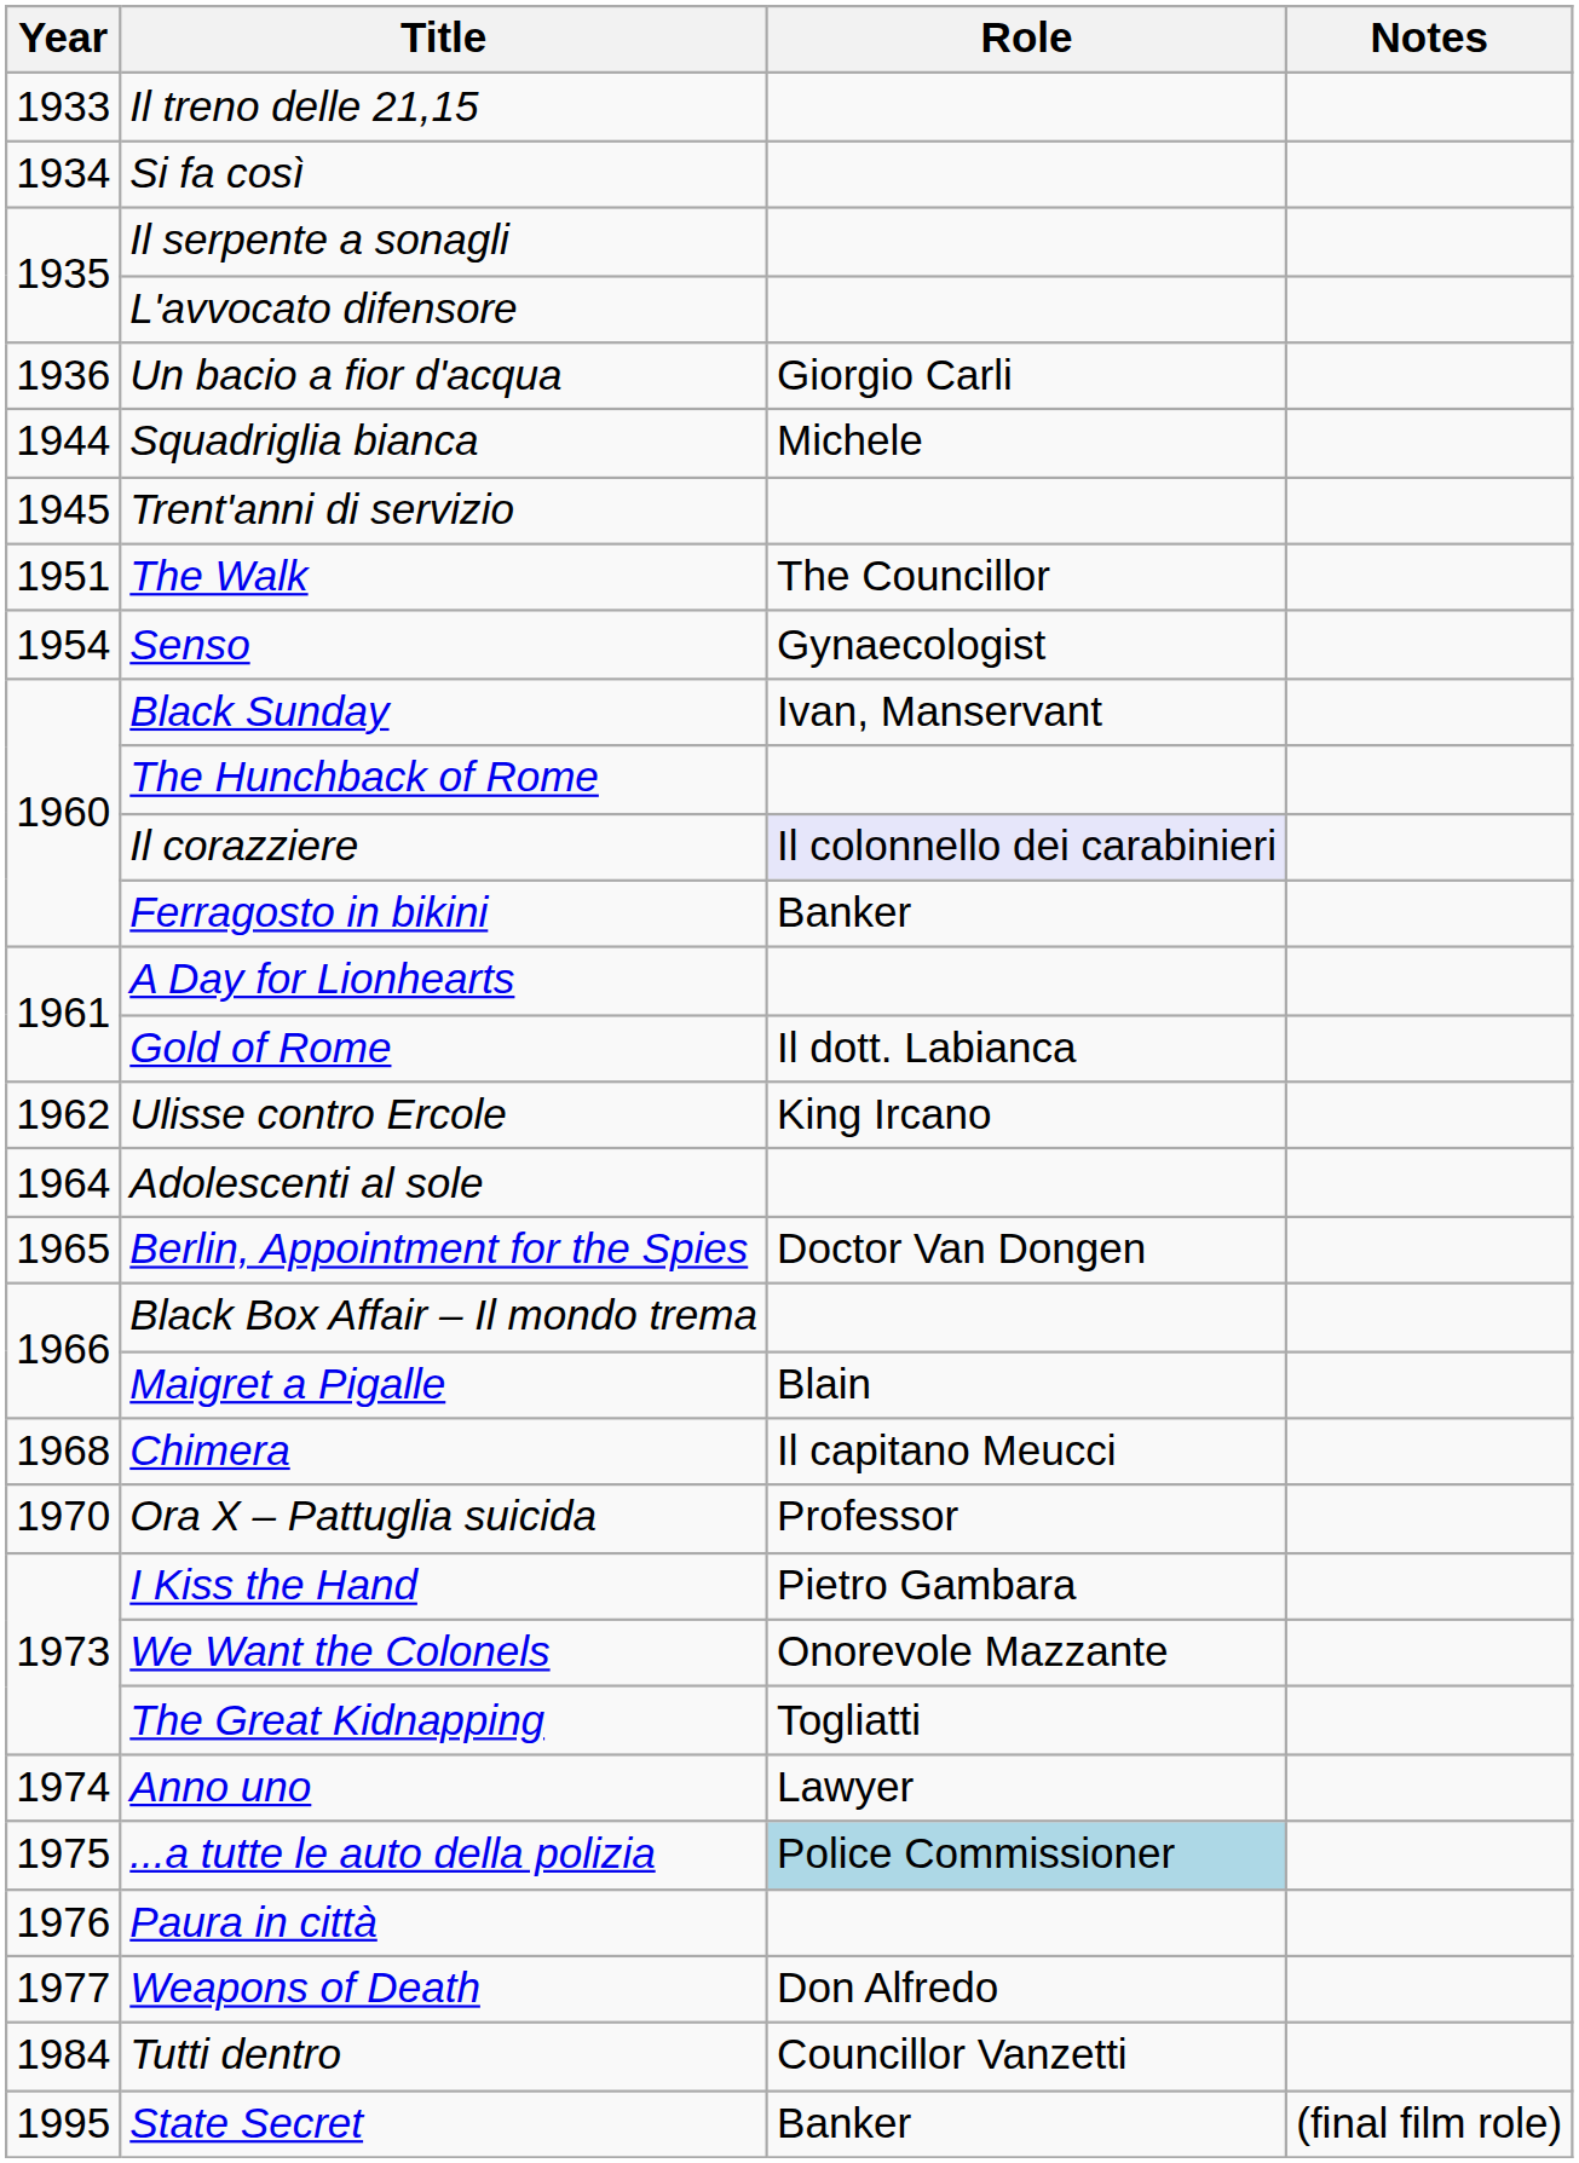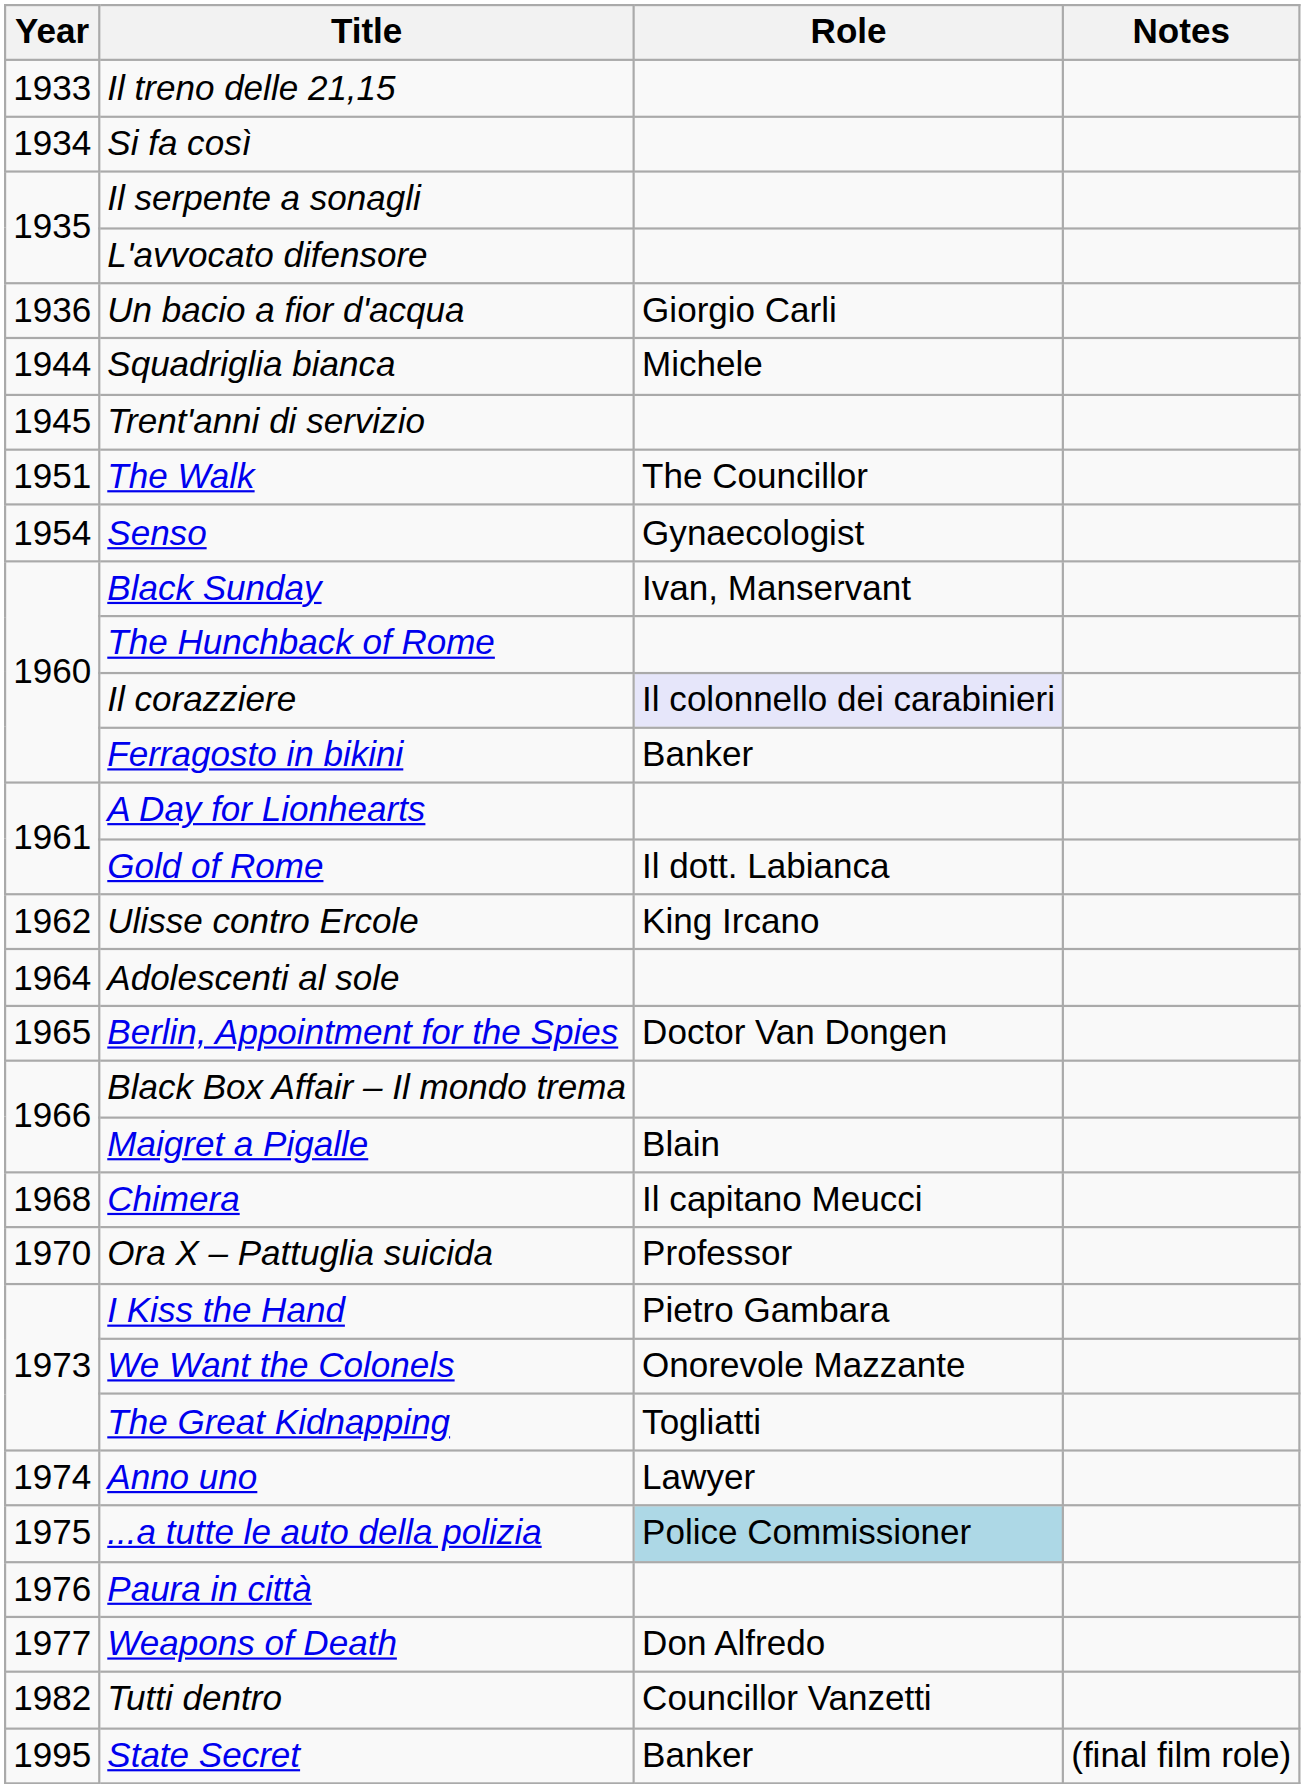 <table class="wikitable sortable">
 <tr>
 <th>Year</th>
 <th>Title</th>
 <th>Role</th>
 <th class="unsortable">Notes</th>
 </tr>
 <tr>
 <td>1933</td>
 <td><em>Il treno delle 21,15</em></td>
 <td></td>
 <td></td>
 </tr>
 <tr>
 <td>1934</td>
 <td><em>Si fa così</em></td>
 <td></td>
 <td></td>
 </tr>
 <tr>
 <td rowspan="2">1935</td>
 <td><em>Il serpente a sonagli</em></td>
 <td></td>
 <td></td>
 </tr>
 <tr>
 <td><em>L'avvocato difensore</em></td>
 <td></td>
 <td></td>
 </tr>
 <tr>
 <td>1936</td>
 <td><em>Un bacio a fior d'acqua</em></td>
 <td>Giorgio Carli</td>
 <td></td>
 </tr>
 <tr>
 <td>1944</td>
 <td><em>Squadriglia bianca</em></td>
 <td>Michele</td>
 <td></td>
 </tr>
 <tr>
 <td>1945</td>
 <td><em>Trent'anni di servizio</em></td>
 <td></td>
 <td></td>
 </tr>
 <tr>
 <td>1951</td>
 <td><em><a href='#'>The Walk</a></em></td>
 <td>The Councillor</td>
 <td></td>
 </tr>
 <tr>
 <td>1954</td>
 <td><em><a href='#'>Senso</a></em></td>
 <td>Gynaecologist</td>
 <td></td>
 </tr>
 <tr>
 <td rowspan="4">1960</td>
 <td><em><a href='#'>Black Sunday</a></em></td>
 <td>Ivan, Manservant</td>
 <td></td>
 </tr>
 <tr>
 <td><em><a href='#'>The Hunchback of Rome</a></em></td>
 <td></td>
 <td></td>
 </tr>
 <tr>
 <td><em>Il corazziere</em></td>
 <td style="background: lavender;">Il colonnello dei carabinieri</td>
 <td></td>
 </tr>
 <tr>
 <td><em><a href='#'>Ferragosto in bikini</a></em></td>
 <td>Banker</td>
 <td></td>
 </tr>
 <tr>
 <td rowspan="2">1961</td>
 <td><em><a href='#'>A Day for Lionhearts</a></em></td>
 <td></td>
 <td></td>
 </tr>
 <tr>
 <td><em><a href='#'>Gold of Rome</a></em></td>
 <td>Il dott. Labianca</td>
 <td></td>
 </tr>
 <tr>
 <td>1962</td>
 <td><em>Ulisse contro Ercole</em></td>
 <td>King Ircano</td>
 <td></td>
 </tr>
 <tr>
 <td>1964</td>
 <td><em>Adolescenti al sole</em></td>
 <td></td>
 <td></td>
 </tr>
 <tr>
 <td>1965</td>
 <td><em><a href='#'>Berlin, Appointment for the Spies</a></em></td>
 <td>Doctor Van Dongen</td>
 <td></td>
 </tr>
 <tr>
 <td rowspan="2">1966</td>
 <td><em>Black Box Affair – Il mondo trema</em></td>
 <td></td>
 <td></td>
 </tr>
 <tr>
 <td><em><a href='#'>Maigret a Pigalle</a></em></td>
 <td>Blain</td>
 <td></td>
 </tr>
 <tr>
 <td>1968</td>
 <td><em><a href='#'>Chimera</a></em></td>
 <td>Il capitano Meucci</td>
 <td></td>
 </tr>
 <tr>
 <td>1970</td>
 <td><em>Ora X – Pattuglia suicida</em></td>
 <td>Professor</td>
 <td></td>
 </tr>
 <tr>
 <td rowspan="3">1973</td>
 <td><em><a href='#'>I Kiss the Hand</a></em></td>
 <td>Pietro Gambara</td>
 <td></td>
 </tr>
 <tr>
 <td><em><a href='#'>We Want the Colonels</a></em></td>
 <td>Onorevole Mazzante</td>
 <td></td>
 </tr>
 <tr>
 <td><em><a href='#'>The Great Kidnapping</a></em></td>
 <td>Togliatti</td>
 <td></td>
 </tr>
 <tr>
 <td>1974</td>
 <td><em><a href='#'>Anno uno</a></em></td>
 <td>Lawyer</td>
 <td></td>
 </tr>
 <tr>
 <td>1975</td>
 <td><em><a href='#'>...a tutte le auto della polizia</a></em></td>
 <td style="background: lightblue;">Police Commissioner</td>
 <td></td>
 </tr>
 <tr>
 <td>1976</td>
 <td><em><a href='#'>Paura in città</a></em></td>
 <td></td>
 <td></td>
 </tr>
 <tr>
 <td>1977</td>
 <td><em><a href='#'>Weapons of Death</a></em></td>
 <td>Don Alfredo</td>
 <td></td>
 </tr>
 <tr>
-<td>1984</td>
+<td>1982</td>
 <td><em>Tutti dentro</em></td>
 <td>Councillor Vanzetti</td>
 <td></td>
 </tr>
 <tr>
 <td>1995</td>
 <td><em><a href='#'>State Secret</a></em></td>
 <td>Banker</td>
 <td>(final film role)</td>
 </tr>
 </table>
